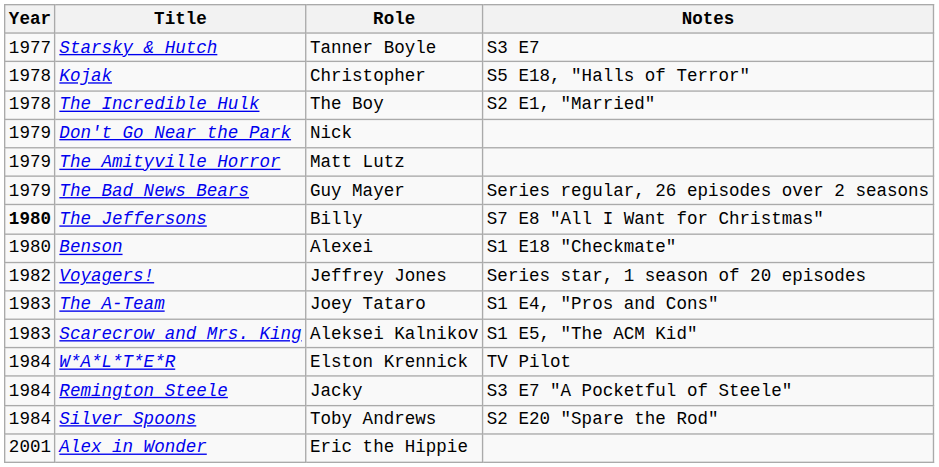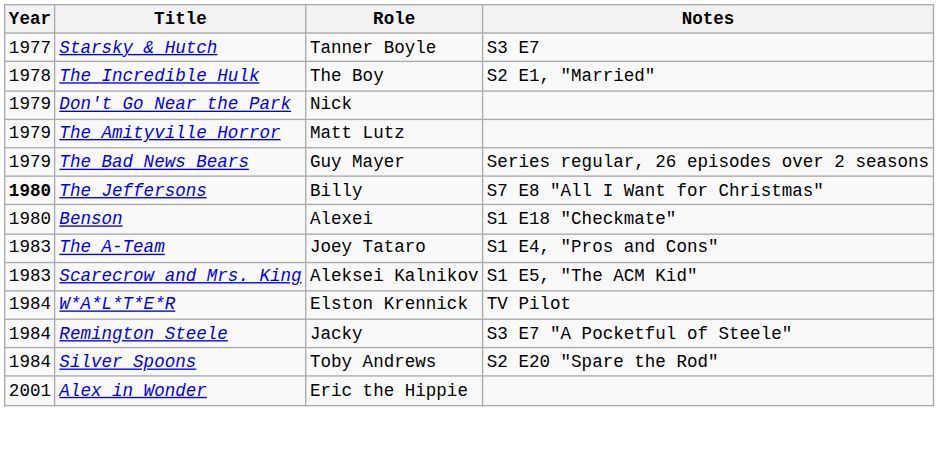 <table class="wikitable">
 <tr>
 <th>Year</th>
 <th>Title</th>
 <th>Role</th>
 <th>Notes</th>
 </tr>
 <tr>
 <td>1977</td>
 <td><em><a href='#'>Starsky & Hutch</a></em></td>
 <td>Tanner Boyle</td>
 <td>S3 E7</td>
-</tr>
-<tr>
-<td>1978</td>
-<td><em><a href='#'>Kojak</a></em></td>
-<td>Christopher</td>
-<td>S5 E18, "Halls of Terror"</td>
 </tr>
 <tr>
 <td>1978</td>
 <td><em><a href='#'>The Incredible Hulk</a></em></td>
 <td>The Boy</td>
 <td>S2 E1, "Married"</td>
 </tr>
 <tr>
 <td>1979</td>
 <td><em><a href='#'>Don't Go Near the Park</a></em></td>
 <td>Nick</td>
 <td></td>
 </tr>
 <tr>
 <td>1979</td>
 <td><em><a href='#'>The Amityville Horror</a></em></td>
 <td>Matt Lutz</td>
 <td></td>
 </tr>
 <tr>
 <td>1979</td>
 <td><em><a href='#'>The Bad News Bears</a></em></td>
 <td>Guy Mayer</td>
 <td>Series regular, 26 episodes over 2 seasons</td>
 </tr>
 <tr>
 <td><strong>1980</strong></td>
 <td><em><a href='#'>The Jeffersons</a></em></td>
 <td>Billy</td>
 <td>S7 E8 "All I Want for Christmas"</td>
 </tr>
 <tr>
 <td>1980</td>
 <td><em><a href='#'>Benson</a></em></td>
 <td>Alexei</td>
 <td>S1 E18 "Checkmate"</td>
 </tr>
 <tr>
-<td>1982</td>
-<td><em><a href='#'>Voyagers!</a></em></td>
-<td>Jeffrey Jones</td>
-<td>Series star, 1 season of 20 episodes</td>
-</tr>
-<tr>
 <td>1983</td>
 <td><em><a href='#'>The A-Team</a></em></td>
 <td>Joey Tataro</td>
 <td>S1 E4, "Pros and Cons"</td>
 </tr>
 <tr>
 <td>1983</td>
 <td><em><a href='#'>Scarecrow and Mrs. King</a></em></td>
 <td>Aleksei Kalnikov</td>
 <td>S1 E5, "The ACM Kid"</td>
 </tr>
 <tr>
 <td>1984</td>
 <td><em><a href='#'>W*A*L*T*E*R</a></em></td>
 <td>Elston Krennick</td>
 <td>TV Pilot</td>
 </tr>
 <tr>
 <td>1984</td>
 <td><em><a href='#'>Remington Steele</a></em></td>
 <td>Jacky</td>
 <td>S3 E7 "A Pocketful of Steele"</td>
 </tr>
 <tr>
 <td>1984</td>
 <td><em><a href='#'>Silver Spoons</a></em></td>
 <td>Toby Andrews</td>
 <td>S2 E20 "Spare the Rod"</td>
 </tr>
 <tr>
 <td>2001</td>
 <td><em><a href='#'>Alex in Wonder</a></em></td>
 <td>Eric the Hippie</td>
 <td></td>
 </tr>
 </table>
